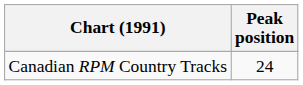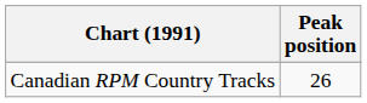 <table class="wikitable sortable">
 <tr>
 <th>Chart (1991)</th>
 <th>Peak<br>position</th>
 </tr>
 <tr>
 </tr>
 <tr>
 <td>Canadian <em>RPM</em> Country Tracks</td>
-<td align="center">24</td>
+<td align="center">26</td>
 </tr>
 </table>
